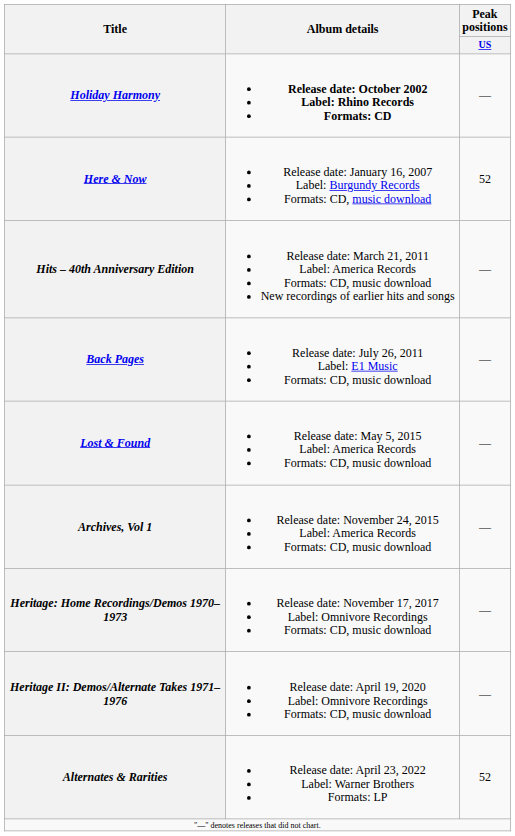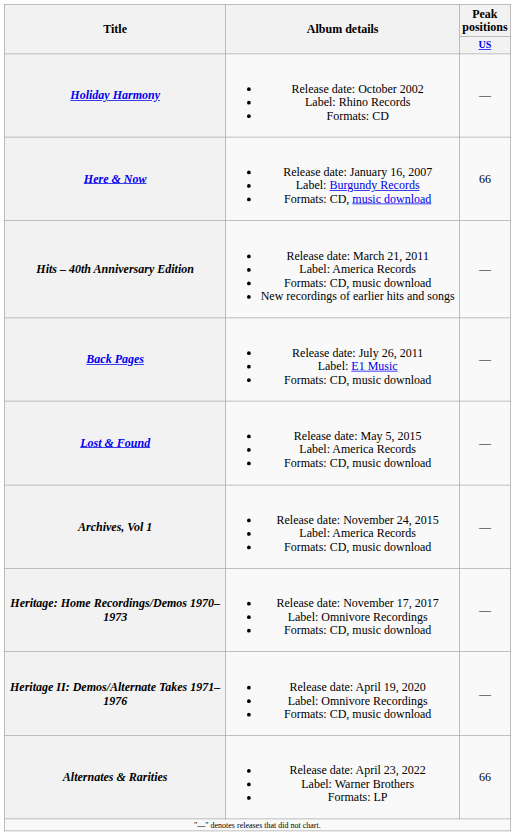 <table class="wikitable plainrowheaders" style="text-align:center;">
 <tr>
 <th rowspan="2" style="width:18em;">Title</th>
 <th rowspan="2" style="width:19em;">Album details</th>
 <th colspan="1">Peak positions</th>
 </tr>
 <tr style="font-size:smaller;">
 <th width="50"><a href='#'>US</a><br></th>
 </tr>
 <tr>
 <th scope="row"><em><a href='#'>Holiday Harmony</a></em></th>
-<td><strong><br><ul><li>Release date: October 2002</li><li>Label: Rhino Records</li><li>Formats: CD</li></ul></strong></td>
+<td><br><ul><li>Release date: October 2002</li><li>Label: Rhino Records</li><li>Formats: CD</li></ul></td>
 <td>—</td>
 </tr>
 <tr>
 <th scope="row"><em><a href='#'>Here & Now</a></em></th>
 <td><br><ul><li>Release date: January 16, 2007</li><li>Label: <a href='#'>Burgundy Records</a></li><li>Formats: CD, <a href='#'>music download</a></li></ul></td>
-<td>52</td>
+<td>66</td>
 </tr>
 <tr>
 <th scope="row"><em>Hits – 40th Anniversary Edition</em></th>
 <td><br><ul><li>Release date: March 21, 2011</li><li>Label: America Records</li><li>Formats: CD, music download</li><li>New recordings of earlier hits and songs</li></ul></td>
 <td>—</td>
 </tr>
 <tr>
 <th scope="row"><em><a href='#'>Back Pages</a></em></th>
 <td><br><ul><li>Release date: July 26, 2011</li><li>Label: <a href='#'>E1 Music</a></li><li>Formats: CD, music download</li></ul></td>
 <td>—</td>
 </tr>
 <tr>
 <th scope="row"><em><a href='#'>Lost & Found</a></em></th>
 <td><br><ul><li>Release date: May 5, 2015</li><li>Label: America Records</li><li>Formats: CD, music download</li></ul></td>
 <td>—</td>
 </tr>
 <tr>
 <th scope="row"><em>Archives, Vol 1</em></th>
 <td><br><ul><li>Release date: November 24, 2015</li><li>Label: America Records</li><li>Formats: CD, music download</li></ul></td>
 <td>—</td>
 </tr>
 <tr>
 <th scope="row"><em>Heritage: Home Recordings/Demos 1970–1973</em></th>
 <td><br><ul><li>Release date: November 17, 2017</li><li>Label: Omnivore Recordings</li><li>Formats: CD, music download</li></ul></td>
 <td>—</td>
 </tr>
 <tr>
 <th scope="row"><em>Heritage II: Demos/Alternate Takes 1971–1976</em></th>
 <td><br><ul><li>Release date: April 19, 2020</li><li>Label: Omnivore Recordings</li><li>Formats: CD, music download</li></ul></td>
 <td>—</td>
 </tr>
 <tr>
 <th scope="row"><em>Alternates & Rarities</em></th>
 <td><br><ul><li>Release date: April 23, 2022</li><li>Label: Warner Brothers</li><li>Formats: LP</li></ul></td>
-<td>52</td>
+<td>66</td>
 </tr>
 <tr>
 <td colspan="10" style="font-size:8pt">"—" denotes releases that did not chart.</td>
 </tr>
 </table>
